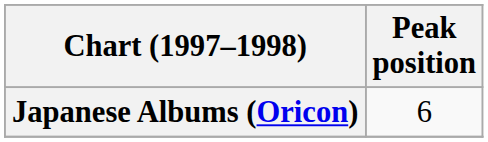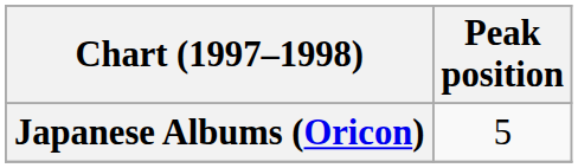 <table class="wikitable sortable plainrowheaders" style="text-align:center;" border="1">
 <tr>
 <th scope="col">Chart (1997–1998)</th>
 <th scope="col">Peak<br>position</th>
 </tr>
 <tr>
 <th scope="row">Japanese Albums (<a href='#'>Oricon</a>)</th>
-<td>6</td>
+<td>5</td>
 </tr>
 <tr>
 </tr>
 </table>
